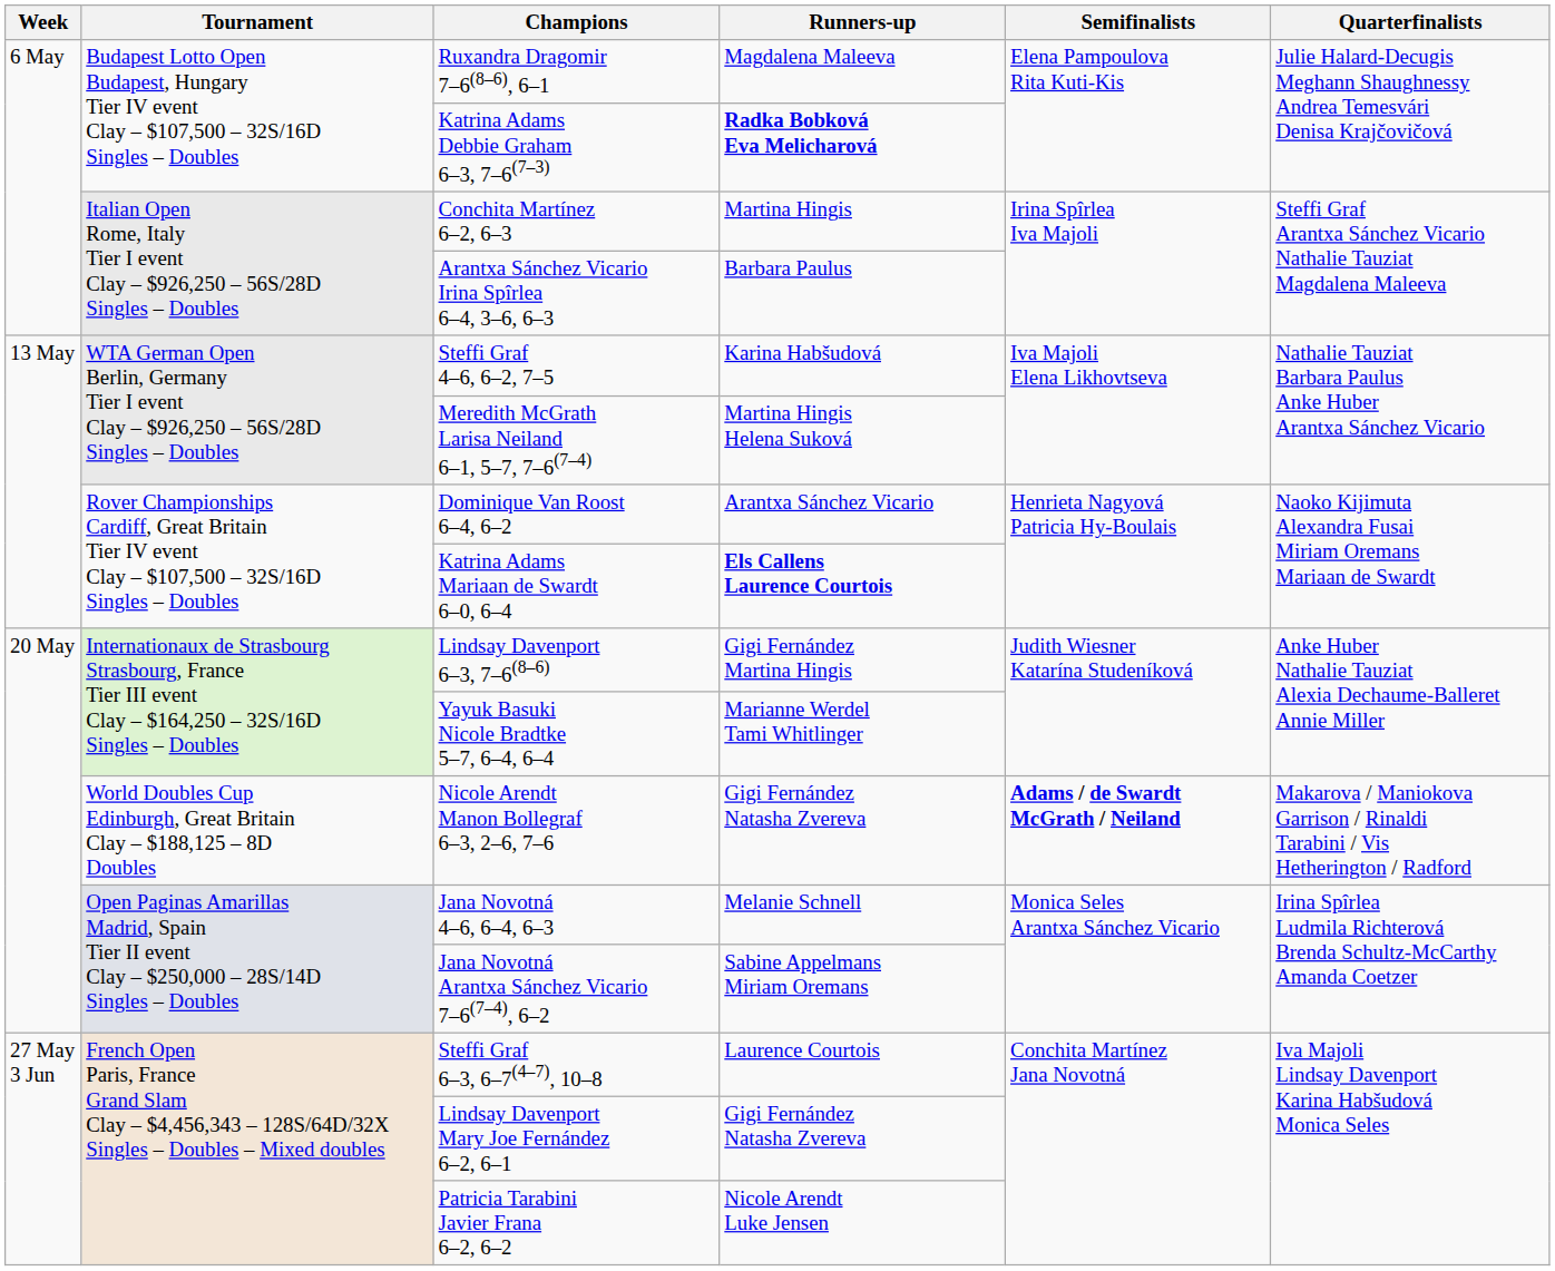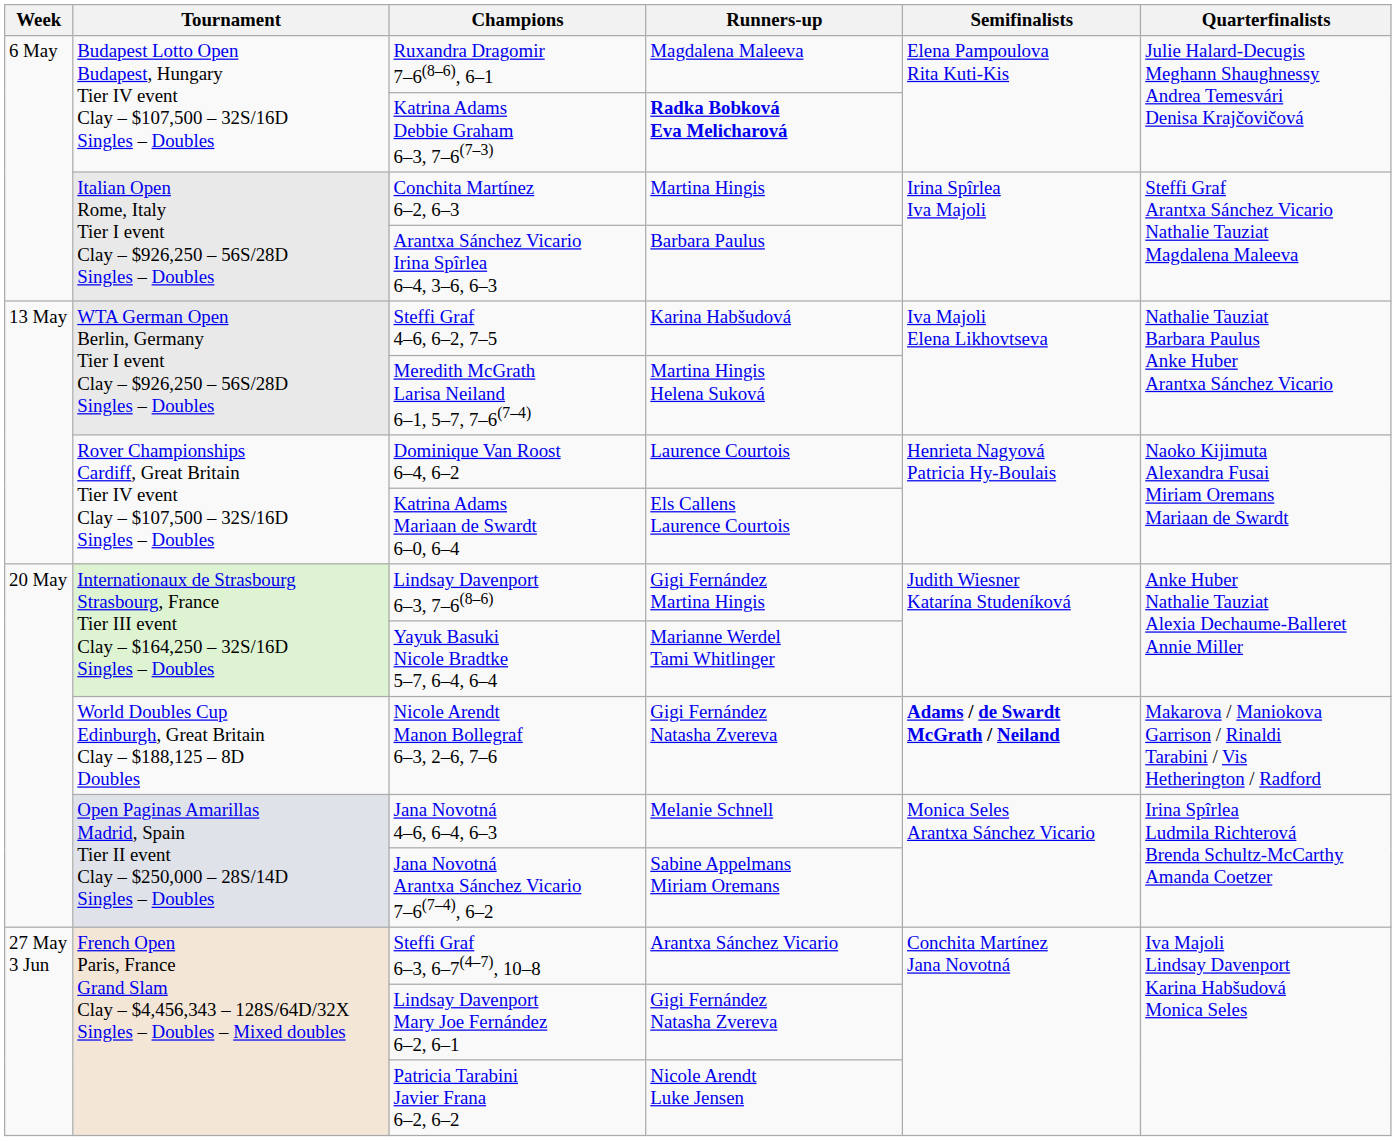 <table class=wikitable style=font-size:95%>
 <tr>
 <th style="width:48px;">Week</th>
 <th style="width:248px;">Tournament</th>
 <th style="width:200px;">Champions</th>
 <th style="width:200px;">Runners-up</th>
 <th style="width:185px;">Semifinalists</th>
 <th style="width:195px;">Quarterfinalists</th>
 </tr>
 <tr valign=top>
 <td rowspan=4>6 May</td>
 <td rowspan=2><a href='#'>Budapest Lotto Open</a><br> <a href='#'>Budapest</a>, Hungary<br>Tier IV event<br>Clay – $107,500 – 32S/16D<br><a href='#'>Singles</a> – <a href='#'>Doubles</a></td>
 <td> <a href='#'>Ruxandra Dragomir</a><br>7–6<sup>(8–6)</sup>, 6–1</td>
 <td> <a href='#'>Magdalena Maleeva</a></td>
 <td rowspan=2>  <a href='#'>Elena Pampoulova</a><br> <a href='#'>Rita Kuti-Kis</a></td>
 <td rowspan=2> <a href='#'>Julie Halard-Decugis</a><br> <a href='#'>Meghann Shaughnessy</a><br> <a href='#'>Andrea Temesvári</a><br> <a href='#'>Denisa Krajčovičová</a></td>
 </tr>
 <tr valign=top>
 <td> <a href='#'>Katrina Adams</a> <br>  <a href='#'>Debbie Graham</a><br> 6–3, 7–6<sup>(7–3)</sup></td>
 <td><strong> <a href='#'>Radka Bobková</a> <br>  <a href='#'>Eva Melicharová</a></strong></td>
 </tr>
 <tr valign=top>
 <td bgcolor=#E9E9E9 rowspan=2><a href='#'>Italian Open</a><br> Rome, Italy<br>Tier I event<br>Clay – $926,250 – 56S/28D<br><a href='#'>Singles</a> – <a href='#'>Doubles</a></td>
 <td> <a href='#'>Conchita Martínez</a><br>6–2, 6–3</td>
 <td> <a href='#'>Martina Hingis</a></td>
 <td rowspan=2>  <a href='#'>Irina Spîrlea</a><br> <a href='#'>Iva Majoli</a></td>
 <td rowspan=2> <a href='#'>Steffi Graf</a><br> <a href='#'>Arantxa Sánchez Vicario</a><br> <a href='#'>Nathalie Tauziat</a><br> <a href='#'>Magdalena Maleeva</a></td>
 </tr>
 <tr valign=top>
 <td> <a href='#'>Arantxa Sánchez Vicario</a> <br>  <a href='#'>Irina Spîrlea</a><br> 6–4, 3–6, 6–3</td>
 <td> <a href='#'>Barbara Paulus</a></td>
 </tr>
 <tr valign=top>
 <td rowspan=4>13 May</td>
 <td bgcolor=#E9E9E9 rowspan=2><a href='#'>WTA German Open</a><br> Berlin, Germany<br>Tier I event<br>Clay – $926,250 – 56S/28D<br><a href='#'>Singles</a> – <a href='#'>Doubles</a></td>
 <td> <a href='#'>Steffi Graf</a><br>4–6, 6–2, 7–5</td>
 <td> <a href='#'>Karina Habšudová</a></td>
 <td rowspan=2>  <a href='#'>Iva Majoli</a><br> <a href='#'>Elena Likhovtseva</a></td>
 <td rowspan=2> <a href='#'>Nathalie Tauziat</a><br> <a href='#'>Barbara Paulus</a><br> <a href='#'>Anke Huber</a><br> <a href='#'>Arantxa Sánchez Vicario</a></td>
 </tr>
 <tr valign=top>
 <td> <a href='#'>Meredith McGrath</a> <br>  <a href='#'>Larisa Neiland</a><br> 6–1, 5–7, 7–6<sup>(7–4)</sup></td>
 <td> <a href='#'>Martina Hingis</a> <br>  <a href='#'>Helena Suková</a></td>
 </tr>
 <tr valign=top>
 <td rowspan=2><a href='#'>Rover Championships</a><br> <a href='#'>Cardiff</a>, Great Britain<br>Tier IV event<br>Clay – $107,500 – 32S/16D<br><a href='#'>Singles</a> – <a href='#'>Doubles</a></td>
 <td> <a href='#'>Dominique Van Roost</a><br>6–4, 6–2</td>
-<td> <a href='#'>Arantxa Sánchez Vicario</a></td>
+<td> <a href='#'>Laurence Courtois</a></td>
 <td rowspan=2>  <a href='#'>Henrieta Nagyová</a><br> <a href='#'>Patricia Hy-Boulais</a></td>
 <td rowspan=2> <a href='#'>Naoko Kijimuta</a><br> <a href='#'>Alexandra Fusai</a><br> <a href='#'>Miriam Oremans</a><br> <a href='#'>Mariaan de Swardt</a></td>
 </tr>
 <tr valign=top>
 <td> <a href='#'>Katrina Adams</a> <br>  <a href='#'>Mariaan de Swardt</a><br> 6–0, 6–4</td>
-<td><strong> <a href='#'>Els Callens</a> <br>  <a href='#'>Laurence Courtois</a></strong></td>
+<td> <a href='#'>Els Callens</a> <br>  <a href='#'>Laurence Courtois</a></td>
 </tr>
 <tr valign=top>
 <td rowspan=5>20 May</td>
 <td bgcolor=#DDF3D1 rowspan=2><a href='#'>Internationaux de Strasbourg</a><br> <a href='#'>Strasbourg</a>, France<br>Tier III event<br>Clay – $164,250 – 32S/16D<br><a href='#'>Singles</a> – <a href='#'>Doubles</a></td>
 <td> <a href='#'>Lindsay Davenport</a><br>6–3, 7–6<sup>(8–6)</sup></td>
 <td> <a href='#'>Gigi Fernández</a> <br>  <a href='#'>Martina Hingis</a></td>
 <td rowspan=2>  <a href='#'>Judith Wiesner</a><br> <a href='#'>Katarína Studeníková</a></td>
 <td rowspan=2> <a href='#'>Anke Huber</a><br> <a href='#'>Nathalie Tauziat</a><br> <a href='#'>Alexia Dechaume-Balleret</a><br> <a href='#'>Annie Miller</a></td>
 </tr>
 <tr valign=top>
 <td> <a href='#'>Yayuk Basuki</a> <br>  <a href='#'>Nicole Bradtke</a><br> 5–7, 6–4, 6–4</td>
 <td> <a href='#'>Marianne Werdel</a> <br>  <a href='#'>Tami Whitlinger</a></td>
 </tr>
 <tr valign=top>
 <td rowspan=1><a href='#'>World Doubles Cup</a><br> <a href='#'>Edinburgh</a>, Great Britain<br>Clay – $188,125 – 8D<br><a href='#'>Doubles</a></td>
 <td> <a href='#'>Nicole Arendt</a> <br>  <a href='#'>Manon Bollegraf</a><br>6–3, 2–6, 7–6</td>
 <td> <a href='#'>Gigi Fernández</a> <br>  <a href='#'>Natasha Zvereva</a></td>
 <td><strong> <a href='#'>Adams</a> /  <a href='#'>de Swardt</a><br> <a href='#'>McGrath</a> /  <a href='#'>Neiland</a></strong></td>
 <td> <a href='#'>Makarova</a> /  <a href='#'>Maniokova</a><br> <a href='#'>Garrison</a> /  <a href='#'>Rinaldi</a> <br>  <a href='#'>Tarabini</a> /  <a href='#'>Vis</a><br> <a href='#'>Hetherington</a> /  <a href='#'>Radford</a></td>
 </tr>
 <tr valign=top>
 <td bgcolor=#dfe2e9 rowspan=2><a href='#'>Open Paginas Amarillas</a><br> <a href='#'>Madrid</a>, Spain<br>Tier II event<br>Clay – $250,000 – 28S/14D<br><a href='#'>Singles</a> – <a href='#'>Doubles</a></td>
 <td> <a href='#'>Jana Novotná</a><br>4–6, 6–4, 6–3</td>
 <td> <a href='#'>Melanie Schnell</a></td>
 <td rowspan=2>  <a href='#'>Monica Seles</a><br> <a href='#'>Arantxa Sánchez Vicario</a></td>
 <td rowspan=2> <a href='#'>Irina Spîrlea</a><br> <a href='#'>Ludmila Richterová</a><br> <a href='#'>Brenda Schultz-McCarthy</a><br> <a href='#'>Amanda Coetzer</a></td>
 </tr>
 <tr valign=top>
 <td> <a href='#'>Jana Novotná</a> <br>  <a href='#'>Arantxa Sánchez Vicario</a><br> 7–6<sup>(7–4)</sup>, 6–2</td>
 <td> <a href='#'>Sabine Appelmans</a> <br>  <a href='#'>Miriam Oremans</a></td>
 </tr>
 <tr valign=top>
 <td rowspan=3>27 May<br>3 Jun</td>
 <td bgcolor=#F3E6D7 rowspan=3><a href='#'>French Open</a><br> Paris, France<br><a href='#'>Grand Slam</a><br>Clay – $4,456,343 – 128S/64D/32X<br><a href='#'>Singles</a> – <a href='#'>Doubles</a> – <a href='#'>Mixed doubles</a></td>
 <td> <a href='#'>Steffi Graf</a><br>6–3, 6–7<sup>(4–7)</sup>, 10–8</td>
-<td> <a href='#'>Laurence Courtois</a></td>
+<td> <a href='#'>Arantxa Sánchez Vicario</a></td>
 <td rowspan=3>  <a href='#'>Conchita Martínez</a><br> <a href='#'>Jana Novotná</a></td>
 <td rowspan=3> <a href='#'>Iva Majoli</a><br> <a href='#'>Lindsay Davenport</a><br> <a href='#'>Karina Habšudová</a><br> <a href='#'>Monica Seles</a></td>
 </tr>
 <tr valign=top>
 <td> <a href='#'>Lindsay Davenport</a> <br>  <a href='#'>Mary Joe Fernández</a><br> 6–2, 6–1</td>
 <td> <a href='#'>Gigi Fernández</a> <br>  <a href='#'>Natasha Zvereva</a></td>
 </tr>
 <tr valign=top>
 <td> <a href='#'>Patricia Tarabini</a> <br>  <a href='#'>Javier Frana</a><br>6–2, 6–2</td>
 <td> <a href='#'>Nicole Arendt</a> <br>  <a href='#'>Luke Jensen</a></td>
 </tr>
 </table>
